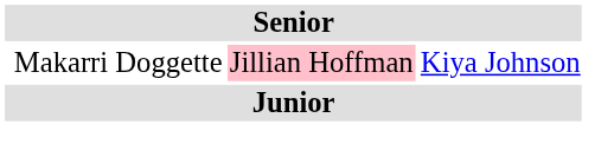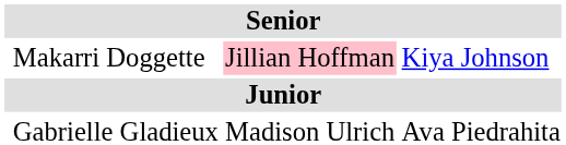 <table>
 <tr bgcolor="DFDFDF">
 <td colspan="4" align="center"><strong>Senior</strong></td>
 </tr>
 <tr>
 <th scope=row style="text-align:left"></th>
 <td>Makarri Doggette</td>
 <td style="background: pink;">Jillian Hoffman</td>
 <td><a href='#'>Kiya Johnson</a></td>
 </tr>
 <tr bgcolor="DFDFDF">
 <td colspan="4" align="center"><strong>Junior</strong></td>
 </tr>
+<tr>
+<th scope=row style="text-align:left"></th>
+<td>Gabrielle Gladieux</td>
+<td>Madison Ulrich</td>
+<td>Ava Piedrahita</td>
+</tr>
 </table>
